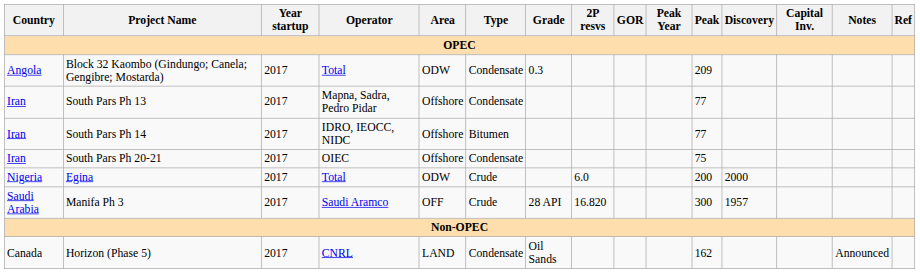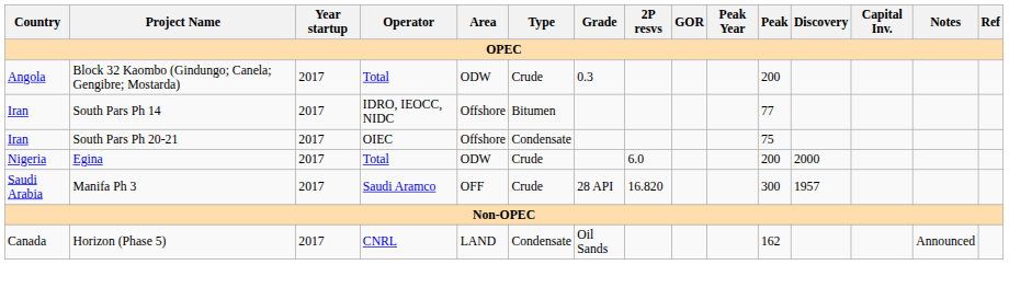 <table class="wikitable">
 <tr>
 <th>Country</th>
 <th>Project Name</th>
 <th>Year startup</th>
 <th>Operator</th>
 <th>Area</th>
 <th>Type</th>
 <th>Grade</th>
 <th>2P resvs</th>
 <th>GOR</th>
 <th>Peak Year</th>
 <th>Peak</th>
 <th>Discovery</th>
 <th>Capital Inv.</th>
 <th>Notes</th>
 <th>Ref</th>
 </tr>
 <tr --->
 <td align="center" colspan="15" style="background:#ffdead;border-top:1px; border-right:1px; border-bottom:2px; border-left:1px;"><strong>OPEC</strong></td>
 </tr>
 <tr --->
 <td><a href='#'>Angola</a></td>
 <td>Block 32 Kaombo (Gindungo; Canela; Gengibre; Mostarda)</td>
 <td>2017</td>
 <td><a href='#'>Total</a></td>
 <td>ODW</td>
-<td>Condensate</td>
+<td>Crude</td>
 <td>0.3</td>
 <td></td>
 <td></td>
 <td></td>
-<td>209</td>
-<td></td>
-<td></td>
-<td></td>
-<td></td>
-</tr>
-<tr --->
-<td><a href='#'>Iran</a></td>
-<td>South Pars Ph 13</td>
-<td>2017</td>
-<td>Mapna, Sadra, Pedro Pidar</td>
-<td>Offshore</td>
-<td>Condensate</td>
-<td></td>
-<td></td>
-<td></td>
-<td></td>
-<td>77</td>
+<td>200</td>
 <td></td>
 <td></td>
 <td></td>
 <td></td>
 </tr>
 <tr --->
 <td><a href='#'>Iran</a></td>
 <td>South Pars Ph 14</td>
 <td>2017</td>
 <td>IDRO, IEOCC, NIDC</td>
 <td>Offshore</td>
 <td>Bitumen</td>
 <td></td>
 <td></td>
 <td></td>
 <td></td>
 <td>77</td>
 <td></td>
 <td></td>
 <td></td>
 <td></td>
 </tr>
 <tr --->
 <td><a href='#'>Iran</a></td>
 <td>South Pars Ph 20-21</td>
 <td>2017</td>
 <td>OIEC</td>
 <td>Offshore</td>
 <td>Condensate</td>
 <td></td>
 <td></td>
 <td></td>
 <td></td>
 <td>75</td>
 <td></td>
 <td></td>
 <td></td>
 <td></td>
 </tr>
 <tr --->
 <td><a href='#'>Nigeria</a></td>
 <td><a href='#'>Egina</a></td>
 <td>2017</td>
 <td><a href='#'>Total</a></td>
 <td>ODW</td>
 <td>Crude</td>
 <td></td>
 <td>6.0</td>
 <td></td>
 <td></td>
 <td>200</td>
 <td>2000</td>
 <td></td>
 <td></td>
 <td></td>
 </tr>
 <tr --->
 <td><a href='#'>Saudi Arabia</a></td>
 <td>Manifa Ph 3</td>
 <td>2017</td>
 <td><a href='#'>Saudi Aramco</a></td>
 <td>OFF</td>
 <td>Crude</td>
 <td>28 API</td>
 <td>16.820</td>
 <td></td>
 <td></td>
 <td>300</td>
 <td>1957</td>
 <td></td>
 <td></td>
 <td></td>
 </tr>
 <tr --->
 <td align="center" colspan="15" style="background:#ffdead;border-top:1px; border-right:1px; border-bottom:2px; border-left:1px;"><strong>Non-OPEC</strong></td>
 </tr>
 <tr --->
 <td>Canada</td>
 <td>Horizon (Phase 5)</td>
 <td>2017</td>
 <td><a href='#'>CNRL</a></td>
 <td>LAND</td>
 <td>Condensate</td>
 <td>Oil Sands</td>
 <td></td>
 <td></td>
 <td></td>
 <td>162</td>
 <td></td>
 <td></td>
 <td>Announced</td>
 <td></td>
 </tr>
 </table>
